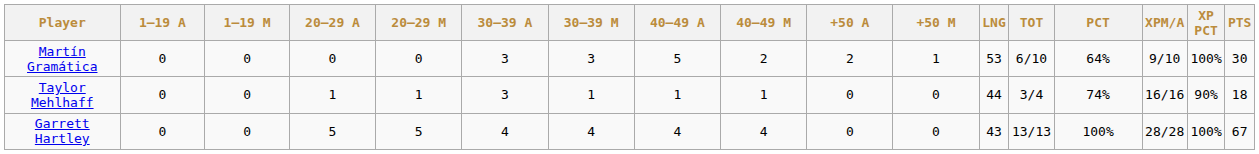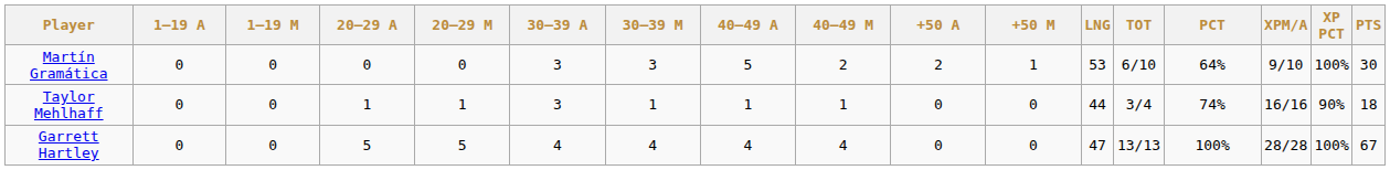 <table class="wikitable">
 <tr style="background:black; color:#BB8C3C">
 <th bgcolor="#DDDDFF" width="10%">Player</th>
 <th bgcolor="#DDDDFF" width="8%">1–19 A</th>
 <th bgcolor="#DDDDFF" width="8%">1–19 M</th>
 <th bgcolor="#DDDDFF" width="8%">20–29 A</th>
 <th bgcolor="#DDDDFF" width="8%">20–29 M</th>
 <th bgcolor="#DDDDFF" width="8%">30–39 A</th>
 <th bgcolor="#DDDDFF" width="8%">30–39 M</th>
 <th bgcolor="#DDDDFF" width="8%">40–49 A</th>
 <th bgcolor="#DDDDFF" width="8%">40–49 M</th>
 <th bgcolor="#DDDDFF" width="8%">+50 A</th>
 <th bgcolor="#DDDDFF" width="8%">+50 M</th>
 <th bgcolor="#DDDDFF" width="%">LNG</th>
 <th bgcolor="#DDDDFF" width="%">TOT</th>
 <th bgcolor="#DDDDFF" width="8%">PCT</th>
 <th bgcolor="#DDDDFF" width="%">XPM/A</th>
 <th bgcolor="#DDDDFF" width="%">XP PCT</th>
 <th bgcolor="#DDDDFF" width="%">PTS</th>
 </tr>
 <tr align="center">
 <td><a href='#'>Martín Gramática</a></td>
 <td>0</td>
 <td>0</td>
 <td>0</td>
 <td>0</td>
 <td>3</td>
 <td>3</td>
 <td>5</td>
 <td>2</td>
 <td>2</td>
 <td>1</td>
 <td>53</td>
 <td>6/10</td>
 <td>64%</td>
 <td>9/10</td>
 <td>100%</td>
 <td>30</td>
 </tr>
 <tr align="center">
 <td><a href='#'>Taylor Mehlhaff</a></td>
 <td>0</td>
 <td>0</td>
 <td>1</td>
 <td>1</td>
 <td>3</td>
 <td>1</td>
 <td>1</td>
 <td>1</td>
 <td>0</td>
 <td>0</td>
 <td>44</td>
 <td>3/4</td>
 <td>74%</td>
 <td>16/16</td>
 <td>90%</td>
 <td>18</td>
 </tr>
 <tr align="center">
 <td><a href='#'>Garrett Hartley</a></td>
 <td>0</td>
 <td>0</td>
 <td>5</td>
 <td>5</td>
 <td>4</td>
 <td>4</td>
 <td>4</td>
 <td>4</td>
 <td>0</td>
 <td>0</td>
-<td>43</td>
+<td>47</td>
 <td>13/13</td>
 <td>100%</td>
 <td>28/28</td>
 <td>100%</td>
 <td>67</td>
 </tr>
 </table>
